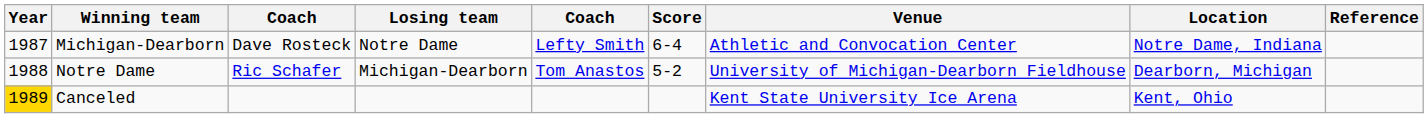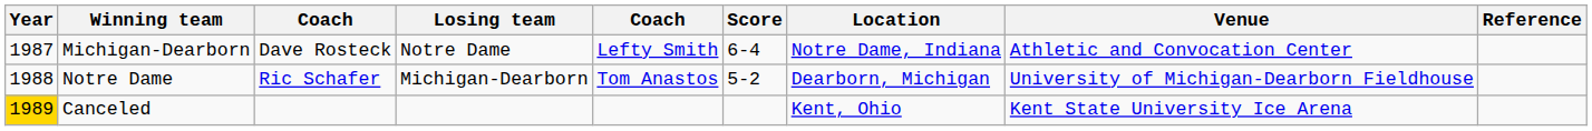 <table class="wikitable">
 <tr>
 <th>Year</th>
 <th>Winning team</th>
 <th>Coach</th>
 <th>Losing team</th>
 <th>Coach</th>
 <th>Score</th>
+<th>Location</th>
 <th>Venue</th>
-<th>Location</th>
 <th class="unsortable">Reference</th>
 </tr>
 <tr>
 <td>1987</td>
 <td>Michigan-Dearborn</td>
 <td>Dave Rosteck</td>
 <td>Notre Dame</td>
 <td><a href='#'>Lefty Smith</a></td>
 <td>6-4</td>
+<td><a href='#'>Notre Dame, Indiana</a></td>
 <td><a href='#'>Athletic and Convocation Center</a></td>
-<td><a href='#'>Notre Dame, Indiana</a></td>
 <td></td>
 </tr>
 <tr>
 <td>1988</td>
 <td>Notre Dame</td>
 <td><a href='#'>Ric Schafer</a></td>
 <td>Michigan-Dearborn</td>
 <td><a href='#'>Tom Anastos</a></td>
 <td>5-2</td>
+<td><a href='#'>Dearborn, Michigan</a></td>
 <td><a href='#'>University of Michigan-Dearborn Fieldhouse</a></td>
-<td><a href='#'>Dearborn, Michigan</a></td>
 <td></td>
 </tr>
 <tr>
 <td style="background: gold;">1989</td>
 <td>Canceled</td>
 <td></td>
 <td></td>
 <td></td>
 <td></td>
+<td><a href='#'>Kent, Ohio</a></td>
 <td><a href='#'>Kent State University Ice Arena</a></td>
-<td><a href='#'>Kent, Ohio</a></td>
 <td></td>
 </tr>
 </table>
